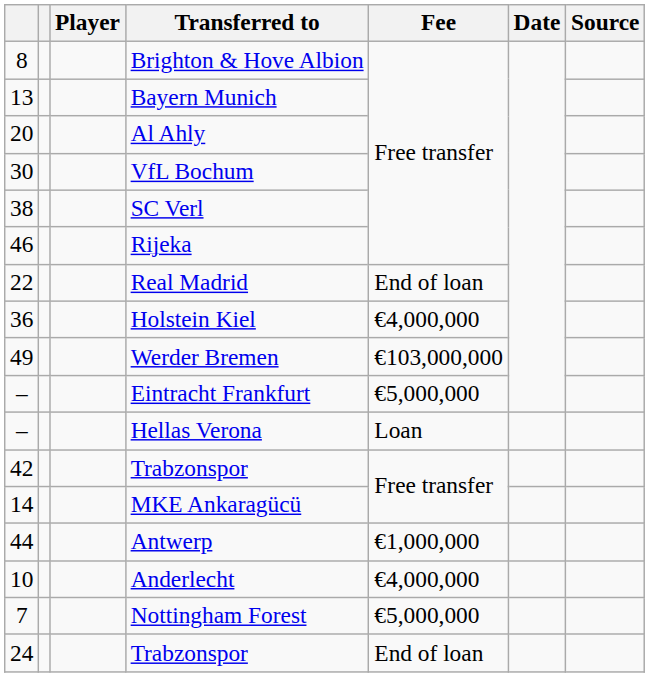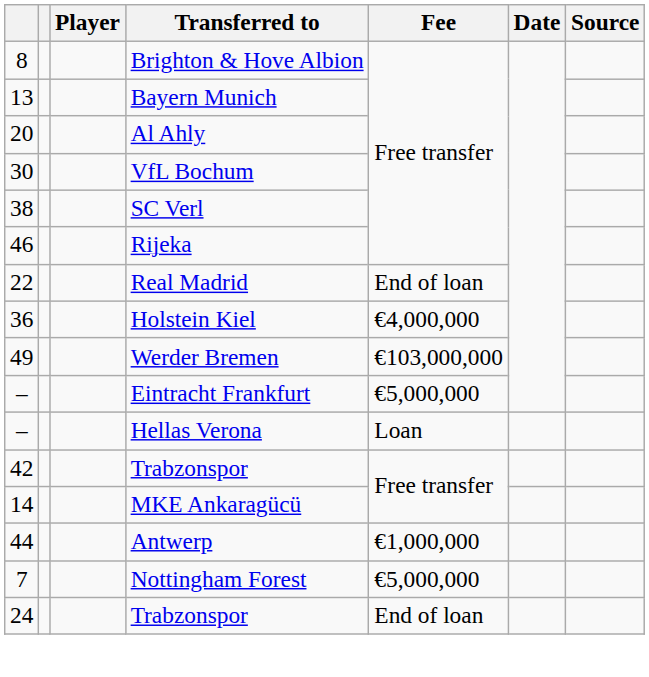 <table class="wikitable plainrowheaders sortable">
 <tr>
 <th></th>
 <th></th>
 <th scope=col><strong>Player</strong></th>
 <th><strong>Transferred to</strong></th>
 <th !scope=col; style="width: 65px;"><strong>Fee</strong></th>
 <th scope=col><strong>Date</strong></th>
 <th scope=col><strong>Source</strong></th>
 </tr>
 <tr>
 <td align=center>8</td>
 <td align=center></td>
 <td></td>
 <td> <a href='#'>Brighton & Hove Albion</a></td>
 <td rowspan="6">Free transfer</td>
 <td rowspan="10"></td>
 <td></td>
 </tr>
 <tr>
 <td align=center>13</td>
 <td align=center></td>
 <td></td>
 <td> <a href='#'>Bayern Munich</a></td>
 <td></td>
 </tr>
 <tr>
 <td align=center>20</td>
 <td align=center></td>
 <td></td>
 <td> <a href='#'>Al Ahly</a></td>
 <td></td>
 </tr>
 <tr>
 <td align=center>30</td>
 <td align=center></td>
 <td></td>
 <td> <a href='#'>VfL Bochum</a></td>
 <td></td>
 </tr>
 <tr>
 <td align=center>38</td>
 <td align=center></td>
 <td></td>
 <td> <a href='#'>SC Verl</a></td>
 <td></td>
 </tr>
 <tr>
 <td align=center>46</td>
 <td align=center></td>
 <td></td>
 <td> <a href='#'>Rijeka</a></td>
 <td></td>
 </tr>
 <tr>
 <td align=center>22</td>
 <td align=center></td>
 <td></td>
 <td> <a href='#'>Real Madrid</a></td>
 <td>End of loan</td>
 <td></td>
 </tr>
 <tr>
 <td align=center>36</td>
 <td align=center></td>
 <td></td>
 <td> <a href='#'>Holstein Kiel</a></td>
 <td>€4,000,000</td>
 <td></td>
 </tr>
 <tr>
 <td align=center>49</td>
 <td align=center></td>
 <td></td>
 <td> <a href='#'>Werder Bremen</a></td>
 <td>€103,000,000</td>
 <td></td>
 </tr>
 <tr>
 <td align=center>–</td>
 <td align=center></td>
 <td></td>
 <td> <a href='#'>Eintracht Frankfurt</a></td>
 <td>€5,000,000</td>
 <td></td>
 </tr>
 <tr>
 <td align=center>–</td>
 <td align="center"></td>
 <td></td>
 <td> <a href='#'>Hellas Verona</a></td>
 <td>Loan</td>
 <td></td>
 <td></td>
 </tr>
 <tr>
 <td align=center>42</td>
 <td align="center"></td>
 <td></td>
 <td> <a href='#'>Trabzonspor</a></td>
 <td rowspan="2">Free transfer</td>
 <td></td>
 <td></td>
 </tr>
 <tr>
 <td align=center>14</td>
 <td align="center"></td>
 <td></td>
 <td> <a href='#'>MKE Ankaragücü</a></td>
 <td></td>
 <td></td>
 </tr>
 <tr>
 <td align=center>44</td>
 <td align=center></td>
 <td></td>
 <td> <a href='#'>Antwerp</a></td>
 <td>€1,000,000</td>
 <td></td>
 <td></td>
 </tr>
 <tr>
-<td align=center>10</td>
-<td align=center></td>
-<td></td>
-<td> <a href='#'>Anderlecht</a></td>
-<td>€4,000,000</td>
-<td></td>
-<td></td>
-</tr>
-<tr>
 <td align=center>7</td>
 <td align=center></td>
 <td></td>
 <td> <a href='#'>Nottingham Forest</a></td>
 <td>€5,000,000</td>
 <td></td>
 <td></td>
 </tr>
 <tr>
 <td align=center>24</td>
 <td align=center></td>
 <td></td>
 <td> <a href='#'>Trabzonspor</a></td>
 <td>End of loan</td>
 <td></td>
 <td></td>
 </tr>
 </table>
